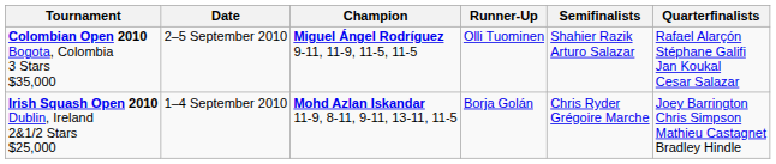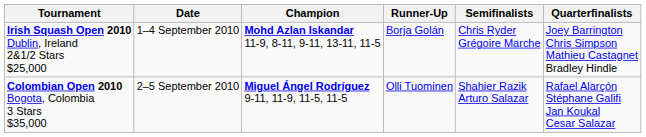 <table class="wikitable" style="font-size:88%">
 <tr>
 <th>Tournament</th>
 <th>Date</th>
 <th>Champion</th>
 <th>Runner-Up</th>
 <th>Semifinalists</th>
 <th>Quarterfinalists</th>
 </tr>
 <tr valign=top>
+<td><strong><a href='#'>Irish Squash Open</a> 2010</strong><br> <a href='#'>Dublin</a>, Ireland<br>2&1/2 Stars<br>$25,000</td>
+<td>1–4 September 2010</td>
+<td> <strong><a href='#'>Mohd Azlan Iskandar</a></strong><br>11-9, 8-11, 9-11, 13-11, 11-5</td>
+<td> <a href='#'>Borja Golán</a></td>
+<td> <a href='#'>Chris Ryder</a><br> <a href='#'>Grégoire Marche</a></td>
+<td> <a href='#'>Joey Barrington</a><br> <a href='#'>Chris Simpson</a><br> <a href='#'>Mathieu Castagnet</a><br> Bradley Hindle</td>
+</tr>
+<tr valign=top>
 <td><strong><a href='#'>Colombian Open</a> 2010</strong><br> <a href='#'>Bogota</a>, Colombia<br>3 Stars<br>$35,000</td>
 <td>2–5 September 2010</td>
 <td> <strong><a href='#'>Miguel Ángel Rodríguez</a></strong><br>9-11, 11-9, 11-5, 11-5</td>
 <td> <a href='#'>Olli Tuominen</a></td>
 <td> <a href='#'>Shahier Razik</a><br> <a href='#'>Arturo Salazar</a></td>
 <td> <a href='#'>Rafael Alarçón</a><br> <a href='#'>Stéphane Galifi</a><br> <a href='#'>Jan Koukal</a><br> <a href='#'>Cesar Salazar</a></td>
 </tr>
-<tr valign=top>
-<td><strong><a href='#'>Irish Squash Open</a> 2010</strong><br> <a href='#'>Dublin</a>, Ireland<br>2&1/2 Stars<br>$25,000</td>
-<td>1–4 September 2010</td>
-<td> <strong><a href='#'>Mohd Azlan Iskandar</a></strong><br>11-9, 8-11, 9-11, 13-11, 11-5</td>
-<td> <a href='#'>Borja Golán</a></td>
-<td> <a href='#'>Chris Ryder</a><br> <a href='#'>Grégoire Marche</a></td>
-<td> <a href='#'>Joey Barrington</a><br> <a href='#'>Chris Simpson</a><br> <a href='#'>Mathieu Castagnet</a><br> Bradley Hindle</td>
-</tr>
 </table>
